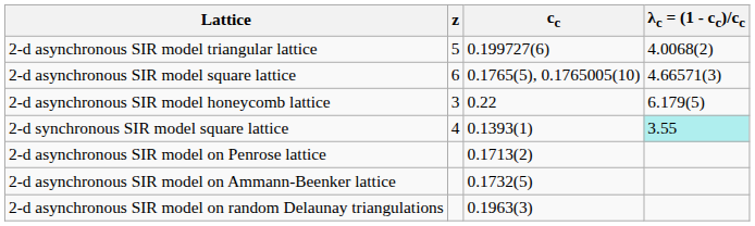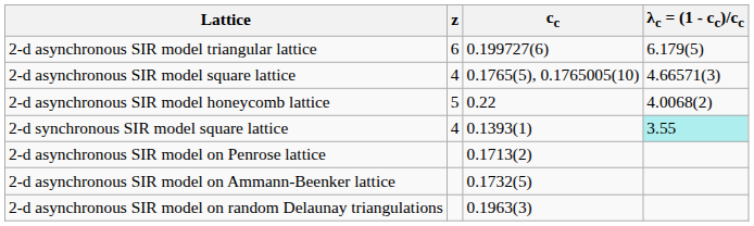 <table class="wikitable">
 <tr>
 <th>Lattice</th>
 <th>z</th>
 <th>c<sub>c</sub></th>
 <th>λ<sub>c</sub> = (1 -  c<sub>c</sub>)/c<sub>c</sub></th>
 </tr>
 <tr>
 <td>2-d asynchronous SIR model triangular lattice</td>
-<td>5</td>
+<td>6</td>
 <td>0.199727(6)</td>
-<td>4.0068(2)</td>
+<td>6.179(5)</td>
 </tr>
 <tr>
 <td>2-d asynchronous SIR model square lattice</td>
-<td>6</td>
+<td>4</td>
 <td>0.1765(5),  0.1765005(10) </td>
 <td>4.66571(3)</td>
 </tr>
 <tr>
 <td>2-d asynchronous SIR model honeycomb lattice</td>
-<td>3</td>
+<td>5</td>
 <td>0.22 </td>
-<td>6.179(5)</td>
+<td>4.0068(2)</td>
 </tr>
 <tr>
 <td>2-d synchronous SIR model square lattice</td>
 <td>4</td>
 <td>0.1393(1) </td>
 <td style="background: paleturquoise;">3.55</td>
 </tr>
 <tr>
 <td>2-d asynchronous SIR model on Penrose lattice</td>
 <td></td>
 <td>0.1713(2)</td>
 <td></td>
 </tr>
 <tr>
 <td>2-d asynchronous SIR model on Ammann-Beenker lattice</td>
 <td></td>
 <td>0.1732(5)</td>
 <td></td>
 </tr>
 <tr>
 <td>2-d asynchronous SIR model on random Delaunay triangulations</td>
 <td></td>
 <td>0.1963(3)</td>
 <td></td>
 </tr>
 </table>
